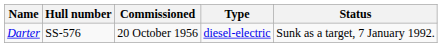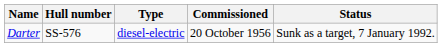 <table class="wikitable">
 <tr>
 <th>Name</th>
 <th>Hull number</th>
+<th>Type</th>
 <th>Commissioned</th>
-<th>Type</th>
 <th>Status</th>
 </tr>
 <tr>
 <td><em><a href='#'>Darter</a></em></td>
 <td>SS-576</td>
+<td><a href='#'>diesel-electric</a></td>
 <td>20 October 1956</td>
-<td><a href='#'>diesel-electric</a></td>
 <td>Sunk as a target, 7 January 1992.</td>
 </tr>
 </table>
